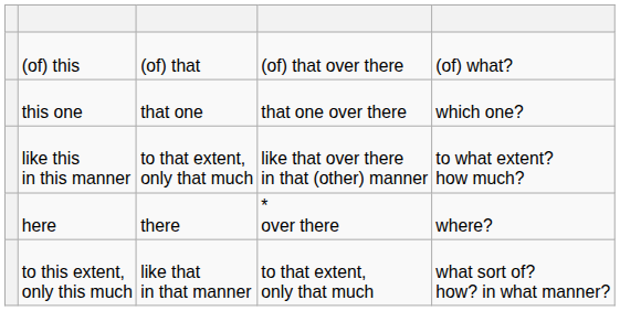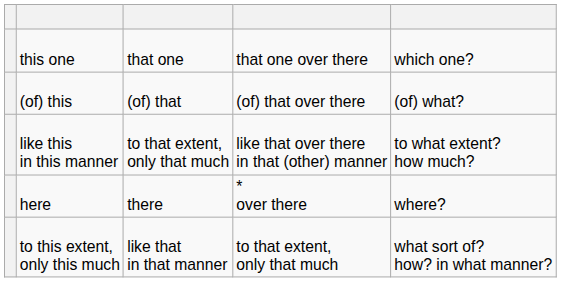 <table class="wikitable">
 <tr>
 <th> </th>
 <th></th>
 <th></th>
 <th></th>
 <th></th>
 </tr>
 <tr>
 <th></th>
+<td><br>this one</td>
+<td><br>that one</td>
+<td><br>that one over there</td>
+<td><br>which one?</td>
+</tr>
+<tr>
+<th></th>
 <td><br>(of) this</td>
 <td><br>(of) that</td>
 <td><br>(of) that over there</td>
 <td><br>(of) what?</td>
-</tr>
-<tr>
-<th></th>
-<td><br>this one</td>
-<td><br>that one</td>
-<td><br>that one over there</td>
-<td><br>which one?</td>
 </tr>
 <tr>
 <th></th>
 <td><br>like this<br>in this manner</td>
 <td><br>to that extent,<br>only that much</td>
 <td><br>like that over there<br>in that (other) manner</td>
 <td><br>to what extent?<br>how much?</td>
 </tr>
 <tr>
 <th></th>
 <td><br>here</td>
 <td><br>there</td>
 <td> *<br>over there</td>
 <td><br>where?</td>
 </tr>
 <tr>
 <th></th>
 <td><br>to this extent,<br>only this much</td>
 <td><br>like that<br>in that manner</td>
 <td><br>to that extent,<br>only that much</td>
 <td><br>what sort of?<br>how? in what manner?</td>
 </tr>
 </table>
